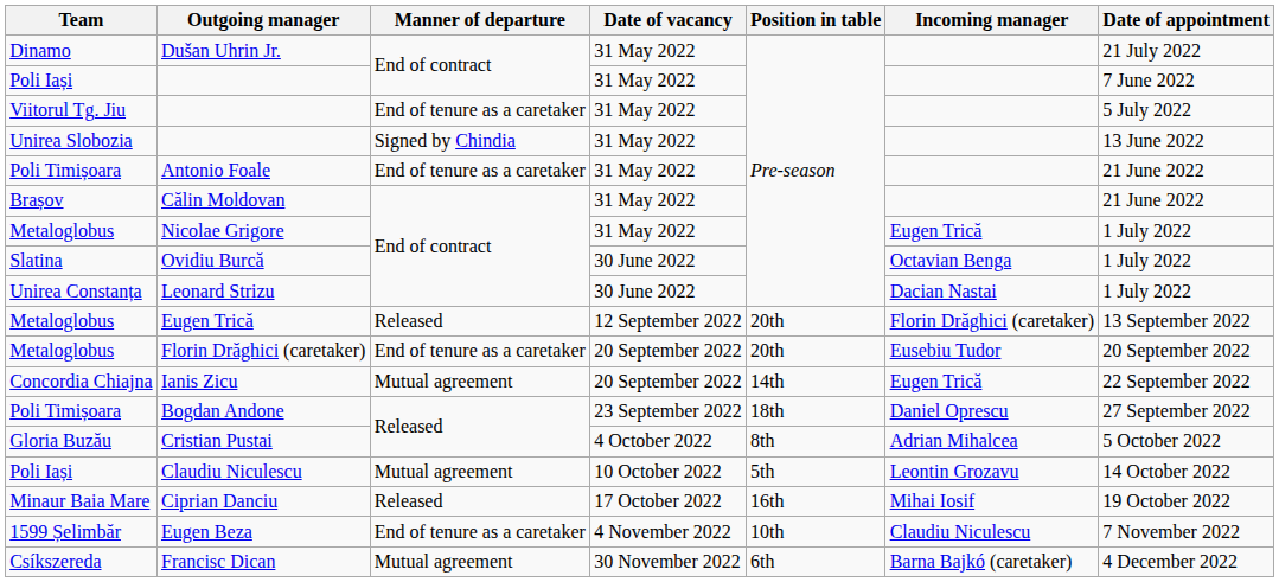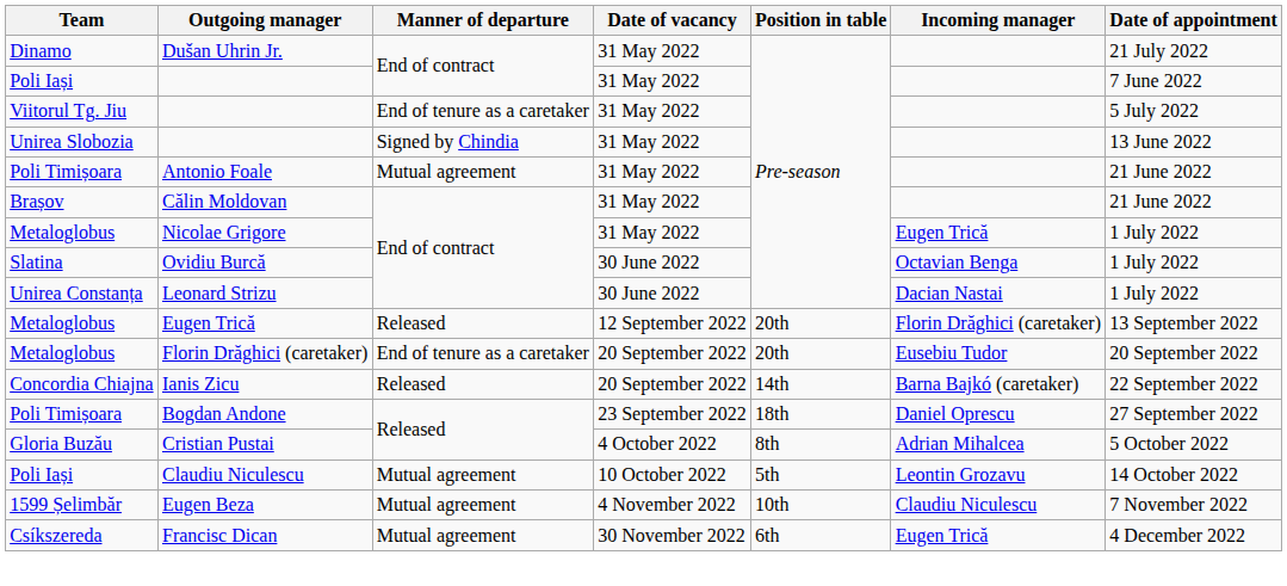 <table class="wikitable sortable">
 <tr>
 <th>Team</th>
 <th>Outgoing manager</th>
 <th>Manner of departure</th>
 <th>Date of vacancy</th>
 <th>Position in table</th>
 <th>Incoming manager</th>
 <th>Date of appointment</th>
 </tr>
 <tr>
 <td><a href='#'>Dinamo</a></td>
 <td> <a href='#'>Dušan Uhrin Jr.</a></td>
 <td rowspan="2">End of contract</td>
 <td>31 May 2022</td>
 <td rowspan="9"><em>Pre-season</em></td>
 <td> </td>
 <td>21 July 2022</td>
 </tr>
 <tr>
 <td><a href='#'>Poli Iași</a></td>
 <td> </td>
 <td>31 May 2022</td>
 <td> </td>
 <td>7 June 2022</td>
 </tr>
 <tr>
 <td><a href='#'>Viitorul Tg. Jiu</a></td>
 <td> </td>
 <td>End of tenure as a caretaker</td>
 <td>31 May 2022</td>
 <td> </td>
 <td>5 July 2022</td>
 </tr>
 <tr>
 <td><a href='#'>Unirea Slobozia</a></td>
 <td> </td>
 <td>Signed by <a href='#'>Chindia</a></td>
 <td>31 May 2022</td>
 <td> </td>
 <td>13 June 2022</td>
 </tr>
 <tr>
 <td><a href='#'>Poli Timișoara</a></td>
 <td> <a href='#'>Antonio Foale</a></td>
-<td>End of tenure as a caretaker</td>
+<td>Mutual agreement</td>
 <td>31 May 2022</td>
 <td> </td>
 <td>21 June 2022</td>
 </tr>
 <tr>
 <td><a href='#'>Brașov</a></td>
 <td> <a href='#'>Călin Moldovan</a></td>
 <td rowspan="4">End of contract</td>
 <td>31 May 2022</td>
 <td> </td>
 <td>21 June 2022</td>
 </tr>
 <tr>
 <td><a href='#'>Metaloglobus</a></td>
 <td> <a href='#'>Nicolae Grigore</a></td>
 <td>31 May 2022</td>
 <td> <a href='#'>Eugen Trică</a></td>
 <td>1 July 2022</td>
 </tr>
 <tr>
 <td><a href='#'>Slatina</a></td>
 <td> <a href='#'>Ovidiu Burcă</a></td>
 <td>30 June 2022</td>
 <td> <a href='#'>Octavian Benga</a></td>
 <td>1 July 2022</td>
 </tr>
 <tr>
 <td><a href='#'>Unirea Constanța</a></td>
 <td> <a href='#'>Leonard Strizu</a></td>
 <td>30 June 2022</td>
 <td> <a href='#'>Dacian Nastai</a></td>
 <td>1 July 2022</td>
 </tr>
 <tr>
 <td><a href='#'>Metaloglobus</a></td>
 <td> <a href='#'>Eugen Trică</a></td>
 <td>Released</td>
 <td>12 September 2022</td>
 <td>20th</td>
 <td> <a href='#'>Florin Drăghici</a> (caretaker)</td>
 <td>13 September 2022</td>
 </tr>
 <tr>
 <td><a href='#'>Metaloglobus</a></td>
 <td> <a href='#'>Florin Drăghici</a> (caretaker)</td>
 <td>End of tenure as a caretaker</td>
 <td>20 September 2022</td>
 <td>20th</td>
 <td> <a href='#'>Eusebiu Tudor</a></td>
 <td>20 September 2022</td>
 </tr>
 <tr>
 <td><a href='#'>Concordia Chiajna</a></td>
 <td> <a href='#'>Ianis Zicu</a></td>
-<td>Mutual agreement</td>
+<td>Released</td>
 <td>20 September 2022</td>
 <td>14th</td>
-<td> <a href='#'>Eugen Trică</a></td>
+<td> <a href='#'>Barna Bajkó</a> (caretaker)</td>
 <td>22 September 2022</td>
 </tr>
 <tr>
 <td><a href='#'>Poli Timișoara</a></td>
 <td> <a href='#'>Bogdan Andone</a></td>
 <td rowspan="2">Released</td>
 <td>23 September 2022</td>
 <td>18th</td>
 <td> <a href='#'>Daniel Oprescu</a></td>
 <td>27 September 2022</td>
 </tr>
 <tr>
 <td><a href='#'>Gloria Buzău</a></td>
 <td> <a href='#'>Cristian Pustai</a></td>
 <td>4 October 2022</td>
 <td>8th</td>
 <td> <a href='#'>Adrian Mihalcea</a></td>
 <td>5 October 2022</td>
 </tr>
 <tr>
 <td><a href='#'>Poli Iași</a></td>
 <td> <a href='#'>Claudiu Niculescu</a></td>
 <td>Mutual agreement</td>
 <td>10 October 2022</td>
 <td>5th</td>
 <td> <a href='#'>Leontin Grozavu</a></td>
 <td>14 October 2022</td>
 </tr>
 <tr>
-<td><a href='#'>Minaur Baia Mare</a></td>
-<td> <a href='#'>Ciprian Danciu</a></td>
-<td>Released</td>
-<td>17 October 2022</td>
-<td>16th</td>
-<td> <a href='#'>Mihai Iosif</a></td>
-<td>19 October 2022</td>
-</tr>
-<tr>
 <td><a href='#'>1599 Șelimbăr</a></td>
 <td> <a href='#'>Eugen Beza</a></td>
-<td>End of tenure as a caretaker</td>
+<td>Mutual agreement</td>
 <td>4 November 2022</td>
 <td>10th</td>
 <td> <a href='#'>Claudiu Niculescu</a></td>
 <td>7 November 2022</td>
 </tr>
 <tr>
 <td><a href='#'>Csíkszereda</a></td>
 <td> <a href='#'>Francisc Dican</a></td>
 <td>Mutual agreement</td>
 <td>30 November 2022</td>
 <td>6th</td>
-<td> <a href='#'>Barna Bajkó</a> (caretaker)</td>
+<td> <a href='#'>Eugen Trică</a></td>
 <td>4 December 2022</td>
 </tr>
 </table>
